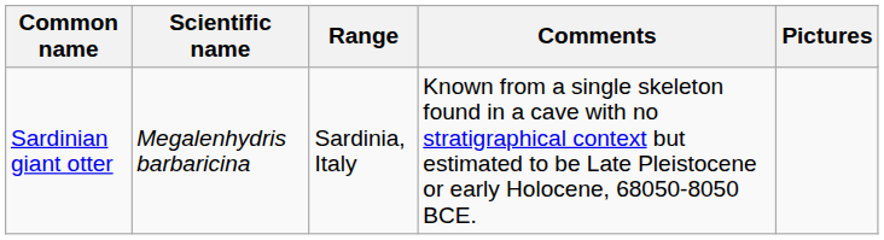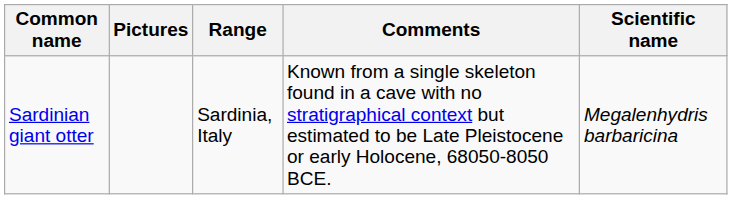 <table class="wikitable">
 <tr>
 <th>Common name</th>
-<th>Scientific name</th>
+<th class="unsortable">Pictures</th>
 <th>Range</th>
 <th class="unsortable">Comments</th>
-<th class="unsortable">Pictures</th>
+<th>Scientific name</th>
 </tr>
 <tr>
 <td><a href='#'>Sardinian giant otter</a></td>
-<td><em>Megalenhydris barbaricina</em></td>
+<td></td>
 <td>Sardinia, Italy</td>
 <td>Known from a single skeleton found in a cave with no <a href='#'>stratigraphical context</a> but estimated to be Late Pleistocene or early Holocene, 68050-8050 BCE.</td>
-<td></td>
+<td><em>Megalenhydris barbaricina</em></td>
 </tr>
 </table>
